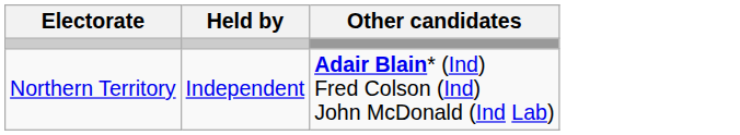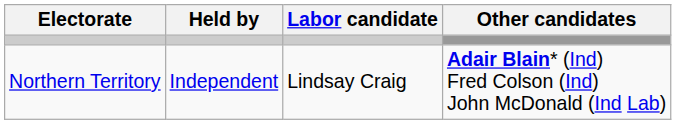 <table class="wikitable">
 <tr>
 <th>Electorate</th>
 <th>Held by</th>
+<th><a href='#'>Labor</a> candidate</th>
 <th>Other candidates</th>
 </tr>
 <tr bgcolor="#cccccc">
+<td></td>
 <td></td>
 <td></td>
 <td bgcolor="#999999"></td>
 </tr>
 <tr>
 <td><a href='#'>Northern Territory</a></td>
 <td><a href='#'>Independent</a></td>
+<td>Lindsay Craig</td>
 <td><strong><a href='#'>Adair Blain</a></strong>* (<a href='#'>Ind</a>)<br>Fred Colson (<a href='#'>Ind</a>)<br>John McDonald (<a href='#'>Ind</a> <a href='#'>Lab</a>)</td>
 </tr>
 </table>
